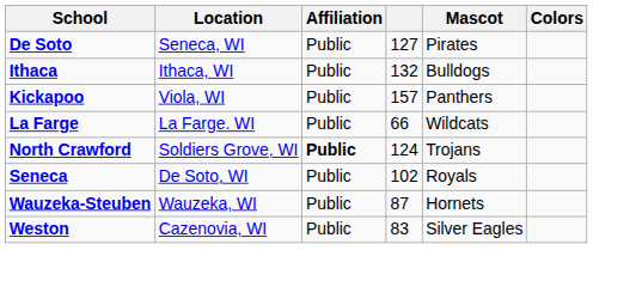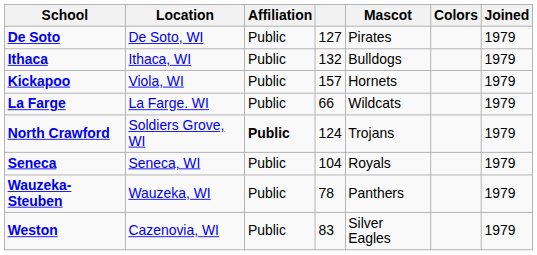 <table class="wikitable sortable">
 <tr>
 <th>School</th>
 <th>Location</th>
 <th>Affiliation</th>
 <th></th>
 <th>Mascot</th>
 <th>Colors</th>
+<th>Joined</th>
 </tr>
 <tr>
 <td><a href='#'><strong>De Soto</strong></a></td>
-<td><a href='#'>Seneca, WI</a></td>
+<td><a href='#'>De Soto, WI</a></td>
 <td>Public</td>
 <td>127</td>
 <td>Pirates</td>
 <td> </td>
+<td>1979</td>
 </tr>
 <tr>
 <td><a href='#'><strong>Ithaca</strong></a></td>
 <td><a href='#'>Ithaca, WI</a></td>
 <td>Public</td>
 <td>132</td>
 <td>Bulldogs</td>
 <td> </td>
+<td>1979</td>
 </tr>
 <tr>
 <td><a href='#'><strong>Kickapoo</strong></a></td>
 <td><a href='#'>Viola, WI</a></td>
 <td>Public</td>
 <td>157</td>
-<td>Panthers</td>
+<td>Hornets</td>
 <td> </td>
+<td>1979</td>
 </tr>
 <tr>
 <td><a href='#'><strong>La Farge</strong></a></td>
 <td><a href='#'>La Farge. WI</a></td>
 <td>Public</td>
 <td>66</td>
 <td>Wildcats</td>
 <td> </td>
+<td>1979</td>
 </tr>
 <tr>
 <td><a href='#'><strong>North Crawford</strong></a></td>
 <td><a href='#'>Soldiers Grove, WI</a></td>
 <td><strong>Public</strong></td>
 <td>124</td>
 <td>Trojans</td>
 <td> </td>
+<td>1979</td>
 </tr>
 <tr>
 <td><a href='#'><strong>Seneca</strong></a></td>
-<td><a href='#'>De Soto, WI</a></td>
+<td><a href='#'>Seneca, WI</a></td>
 <td>Public</td>
-<td>102</td>
+<td>104</td>
 <td>Royals</td>
 <td> </td>
+<td>1979</td>
 </tr>
 <tr>
 <td><a href='#'><strong>Wauzeka-Steuben</strong></a></td>
 <td><a href='#'>Wauzeka, WI</a></td>
 <td>Public</td>
-<td>87</td>
-<td>Hornets</td>
+<td>78</td>
+<td>Panthers</td>
 <td> </td>
+<td>1979</td>
 </tr>
 <tr>
 <td><a href='#'><strong>Weston</strong></a></td>
 <td><a href='#'>Cazenovia, WI</a></td>
 <td>Public</td>
 <td>83</td>
 <td>Silver Eagles</td>
 <td> </td>
+<td>1979</td>
 </tr>
 </table>
